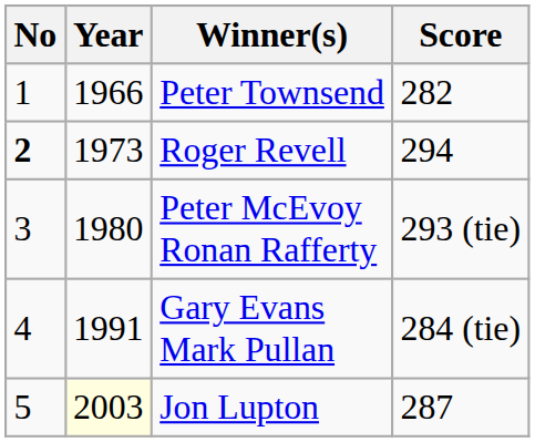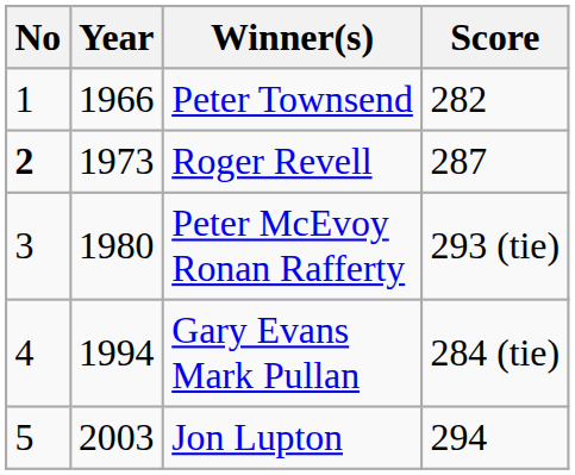 <table class=wikitable style="font-size: 95%;">
 <tr>
 <th>No</th>
 <th>Year</th>
 <th>Winner(s)</th>
 <th>Score</th>
 </tr>
 <tr>
 <td>1</td>
 <td>1966</td>
 <td><a href='#'>Peter Townsend</a></td>
 <td>282</td>
 </tr>
 <tr>
 <td><strong>2</strong></td>
 <td>1973</td>
 <td><a href='#'>Roger Revell</a></td>
-<td>294</td>
+<td>287</td>
 </tr>
 <tr>
 <td>3</td>
 <td>1980</td>
 <td> <a href='#'>Peter McEvoy</a><br> <a href='#'>Ronan Rafferty</a></td>
 <td>293 (tie)</td>
 </tr>
 <tr>
 <td>4</td>
-<td>1991</td>
+<td>1994</td>
 <td> <a href='#'>Gary Evans</a><br> <a href='#'>Mark Pullan</a></td>
 <td>284 (tie)</td>
 </tr>
 <tr>
 <td>5</td>
-<td style="background: lightyellow;">2003</td>
+<td>2003</td>
 <td> <a href='#'>Jon Lupton</a></td>
-<td>287</td>
+<td>294</td>
 </tr>
 </table>
